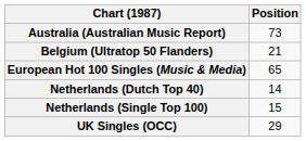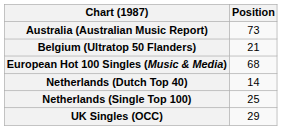 <table class="wikitable sortable plainrowheaders" style="text-align:center">
 <tr>
 <th scope="col">Chart (1987)</th>
 <th scope="col">Position</th>
 </tr>
 <tr>
 <th scope="row">Australia (Australian Music Report)</th>
 <td>73</td>
 </tr>
 <tr>
 <th scope="row">Belgium (Ultratop 50 Flanders)</th>
 <td>21</td>
 </tr>
 <tr>
 <th scope="row">European Hot 100 Singles (<em>Music & Media</em>)</th>
-<td>65</td>
+<td>68</td>
 </tr>
 <tr>
 <th scope="row">Netherlands (Dutch Top 40)</th>
 <td>14</td>
 </tr>
 <tr>
 <th scope="row">Netherlands (Single Top 100)</th>
-<td>15</td>
+<td>25</td>
 </tr>
 <tr>
 <th scope="row">UK Singles (OCC)</th>
 <td>29</td>
 </tr>
 </table>
